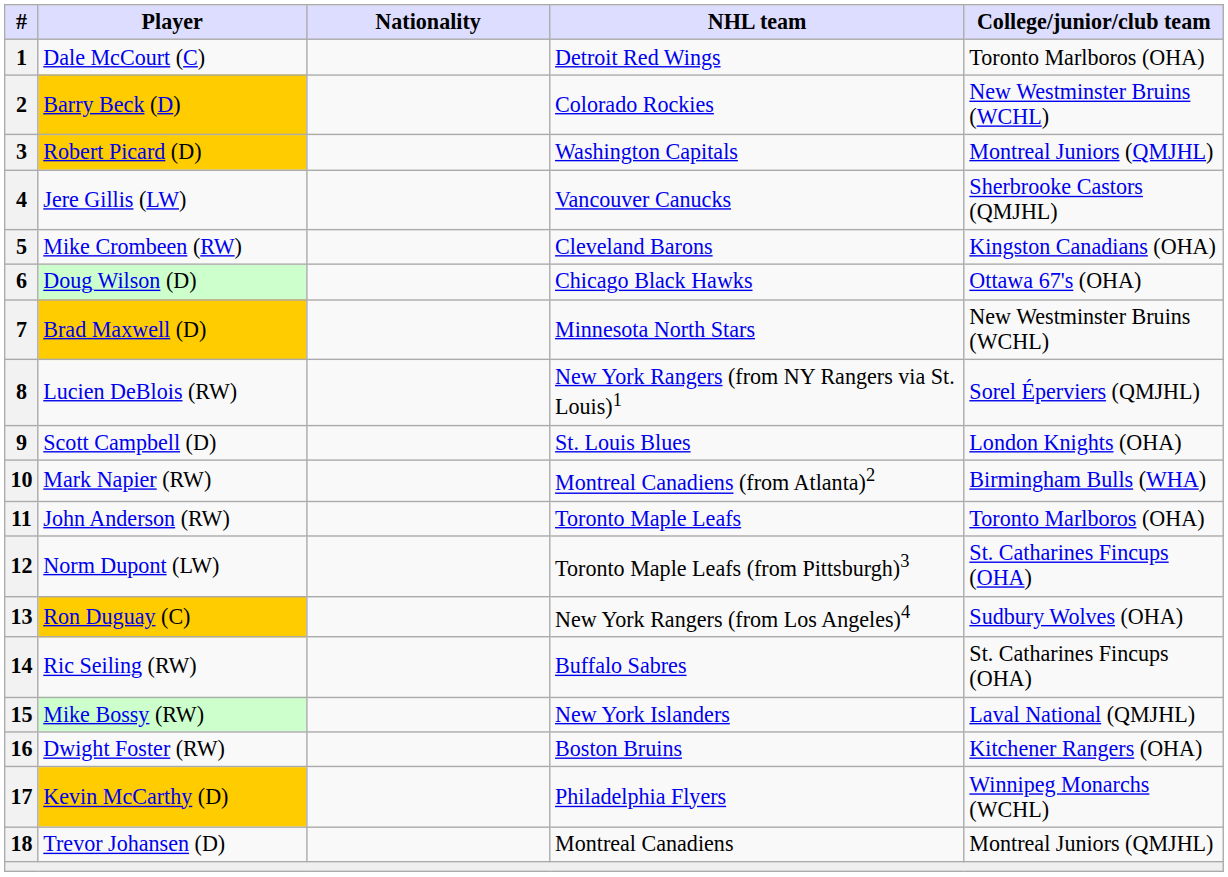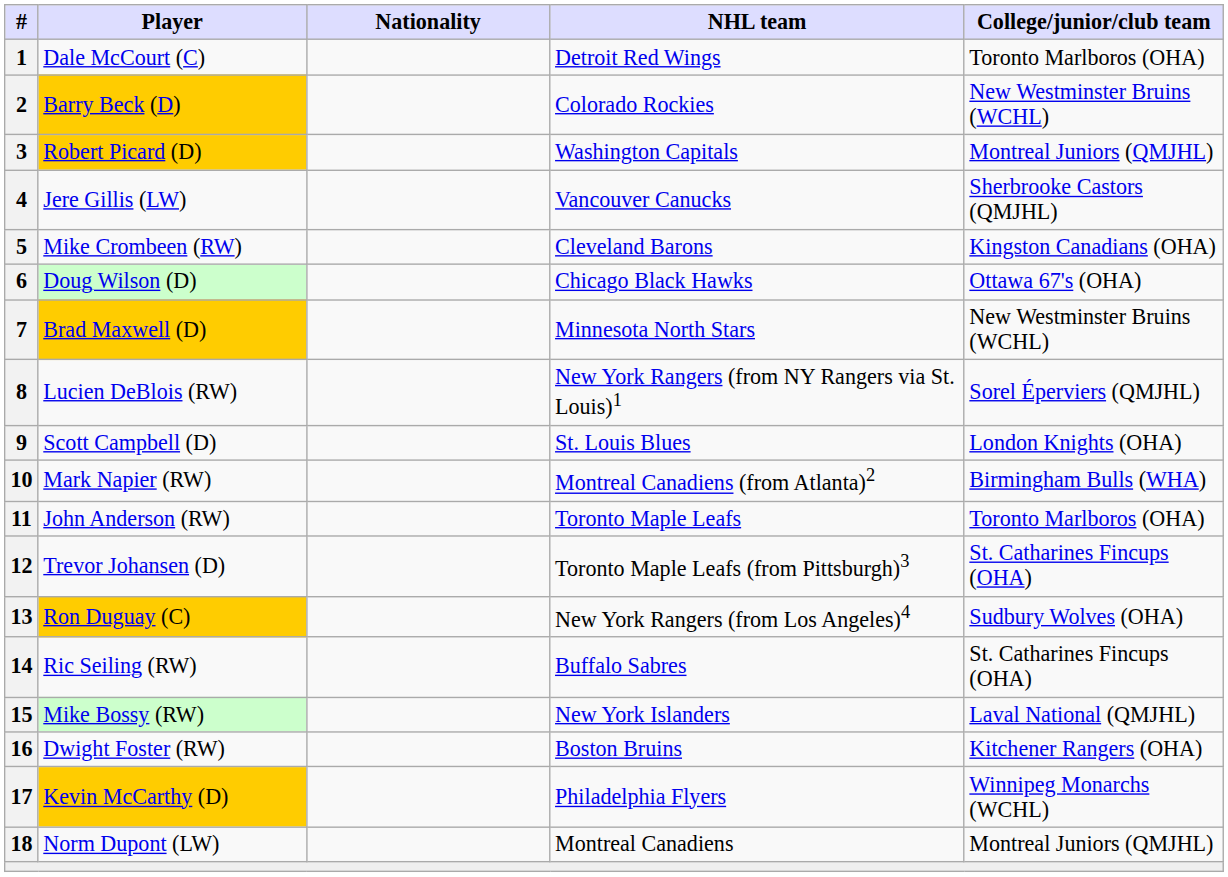 <table class="wikitable" style="width: 100%">
 <tr>
 <th style="background:#ddf; width:2.75%;">#</th>
 <th style="background:#ddf; width:22.0%;">Player</th>
 <th style="background:#ddf; width:20.0%;">Nationality</th>
 <th style="background:#ddf; width:34.0%;">NHL team</th>
 <th style="background:#ddf; width:100.0%;">College/junior/club team</th>
 </tr>
 <tr>
 <th>1</th>
 <td><a href='#'>Dale McCourt</a> (<a href='#'>C</a>)</td>
 <td></td>
 <td><a href='#'>Detroit Red Wings</a></td>
 <td>Toronto Marlboros (OHA)</td>
 </tr>
 <tr>
 <th>2</th>
 <td bgcolor="#FFCC00"><a href='#'>Barry Beck</a> (<a href='#'>D</a>)</td>
 <td></td>
 <td><a href='#'>Colorado Rockies</a></td>
 <td><a href='#'>New Westminster Bruins</a> (<a href='#'>WCHL</a>)</td>
 </tr>
 <tr>
 <th>3</th>
 <td bgcolor="#FFCC00"><a href='#'>Robert Picard</a> (D)</td>
 <td></td>
 <td><a href='#'>Washington Capitals</a></td>
 <td><a href='#'>Montreal Juniors</a> (<a href='#'>QMJHL</a>)</td>
 </tr>
 <tr>
 <th>4</th>
 <td><a href='#'>Jere Gillis</a> (<a href='#'>LW</a>)</td>
 <td></td>
 <td><a href='#'>Vancouver Canucks</a></td>
 <td><a href='#'>Sherbrooke Castors</a> (QMJHL)</td>
 </tr>
 <tr>
 <th>5</th>
 <td><a href='#'>Mike Crombeen</a> (<a href='#'>RW</a>)</td>
 <td></td>
 <td><a href='#'>Cleveland Barons</a></td>
 <td><a href='#'>Kingston Canadians</a> (OHA)</td>
 </tr>
 <tr>
 <th>6</th>
 <td bgcolor="#CCFFCC"><a href='#'>Doug Wilson</a> (D)</td>
 <td></td>
 <td><a href='#'>Chicago Black Hawks</a></td>
 <td><a href='#'>Ottawa 67's</a> (OHA)</td>
 </tr>
 <tr>
 <th>7</th>
 <td bgcolor="#FFCC00"><a href='#'>Brad Maxwell</a> (D)</td>
 <td></td>
 <td><a href='#'>Minnesota North Stars</a></td>
 <td>New Westminster Bruins (WCHL)</td>
 </tr>
 <tr>
 <th>8</th>
 <td><a href='#'>Lucien DeBlois</a> (RW)</td>
 <td></td>
 <td><a href='#'>New York Rangers</a> (from NY Rangers via St. Louis)<sup>1</sup></td>
 <td><a href='#'>Sorel Éperviers</a> (QMJHL)</td>
 </tr>
 <tr>
 <th>9</th>
 <td><a href='#'>Scott Campbell</a> (D)</td>
 <td></td>
 <td><a href='#'>St. Louis Blues</a></td>
 <td><a href='#'>London Knights</a> (OHA)</td>
 </tr>
 <tr>
 <th>10</th>
 <td><a href='#'>Mark Napier</a> (RW)</td>
 <td></td>
 <td><a href='#'>Montreal Canadiens</a> (from Atlanta)<sup>2</sup></td>
 <td><a href='#'>Birmingham Bulls</a> (<a href='#'>WHA</a>)</td>
 </tr>
 <tr>
 <th>11</th>
 <td><a href='#'>John Anderson</a> (RW)</td>
 <td></td>
 <td><a href='#'>Toronto Maple Leafs</a></td>
 <td><a href='#'>Toronto Marlboros</a> (OHA)</td>
 </tr>
 <tr>
 <th>12</th>
-<td><a href='#'>Norm Dupont</a> (LW)</td>
+<td><a href='#'>Trevor Johansen</a> (D)</td>
 <td></td>
 <td>Toronto Maple Leafs (from Pittsburgh)<sup>3</sup></td>
 <td><a href='#'>St. Catharines Fincups</a> (<a href='#'>OHA</a>)</td>
 </tr>
 <tr>
 <th>13</th>
 <td bgcolor="#FFCC00"><a href='#'>Ron Duguay</a> (C)</td>
 <td></td>
 <td>New York Rangers (from Los Angeles)<sup>4</sup></td>
 <td><a href='#'>Sudbury Wolves</a> (OHA)</td>
 </tr>
 <tr>
 <th>14</th>
 <td><a href='#'>Ric Seiling</a> (RW)</td>
 <td></td>
 <td><a href='#'>Buffalo Sabres</a></td>
 <td>St. Catharines Fincups (OHA)</td>
 </tr>
 <tr>
 <th>15</th>
 <td bgcolor="#CCFFCC"><a href='#'>Mike Bossy</a> (RW)</td>
 <td></td>
 <td><a href='#'>New York Islanders</a></td>
 <td><a href='#'>Laval National</a> (QMJHL)</td>
 </tr>
 <tr>
 <th>16</th>
 <td><a href='#'>Dwight Foster</a> (RW)</td>
 <td></td>
 <td><a href='#'>Boston Bruins</a></td>
 <td><a href='#'>Kitchener Rangers</a> (OHA)</td>
 </tr>
 <tr>
 <th>17</th>
 <td bgcolor="#FFCC00"><a href='#'>Kevin McCarthy</a> (D)</td>
 <td></td>
 <td><a href='#'>Philadelphia Flyers</a></td>
 <td><a href='#'>Winnipeg Monarchs</a> (WCHL)</td>
 </tr>
 <tr>
 <th>18</th>
-<td><a href='#'>Trevor Johansen</a> (D)</td>
+<td><a href='#'>Norm Dupont</a> (LW)</td>
 <td></td>
 <td>Montreal Canadiens</td>
 <td>Montreal Juniors (QMJHL)</td>
 </tr>
 <tr>
 <td align=center colspan="6" bgcolor="#efefef"></td>
 </tr>
 </table>
